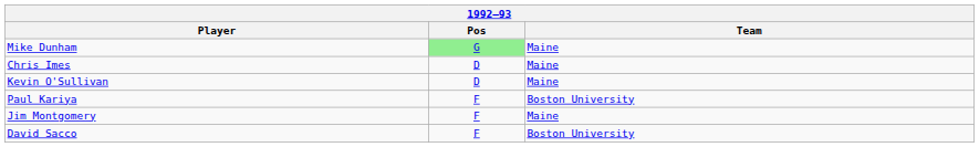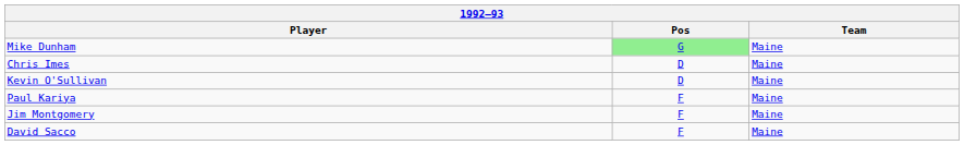 <table class="wikitable" width=95%>
 <tr>
 <th colspan=3><a href='#'>1992–93</a></th>
 </tr>
 <tr>
 <th>Player</th>
 <th>Pos</th>
 <th>Team</th>
 </tr>
 <tr>
 <td><a href='#'>Mike Dunham</a></td>
 <td align=center style="background: lightgreen;"><a href='#'>G</a></td>
 <td><a href='#'>Maine</a></td>
 </tr>
 <tr>
 <td><a href='#'>Chris Imes</a></td>
 <td align=center><a href='#'>D</a></td>
 <td><a href='#'>Maine</a></td>
 </tr>
 <tr>
 <td><a href='#'>Kevin O'Sullivan</a></td>
 <td align=center><a href='#'>D</a></td>
 <td><a href='#'>Maine</a></td>
 </tr>
 <tr>
 <td><a href='#'>Paul Kariya</a></td>
 <td align=center><a href='#'>F</a></td>
-<td><a href='#'>Boston University</a></td>
+<td><a href='#'>Maine</a></td>
 </tr>
 <tr>
 <td><a href='#'>Jim Montgomery</a></td>
 <td align=center><a href='#'>F</a></td>
 <td><a href='#'>Maine</a></td>
 </tr>
 <tr>
 <td><a href='#'>David Sacco</a></td>
 <td align=center><a href='#'>F</a></td>
-<td><a href='#'>Boston University</a></td>
+<td><a href='#'>Maine</a></td>
 </tr>
 </table>
